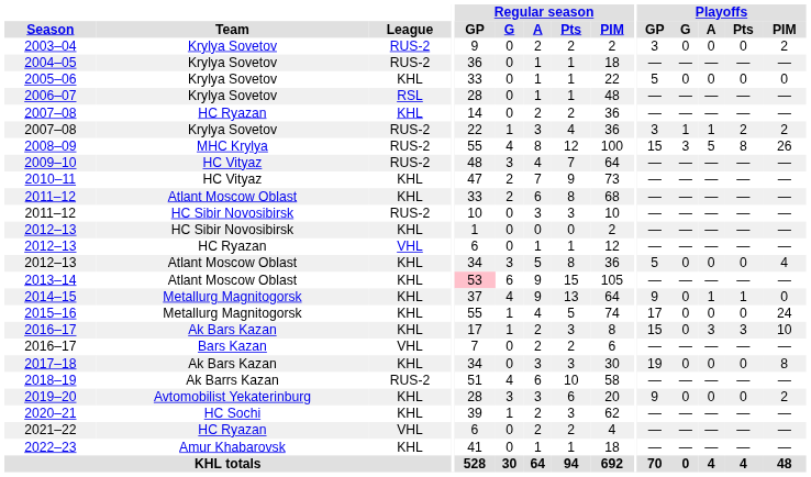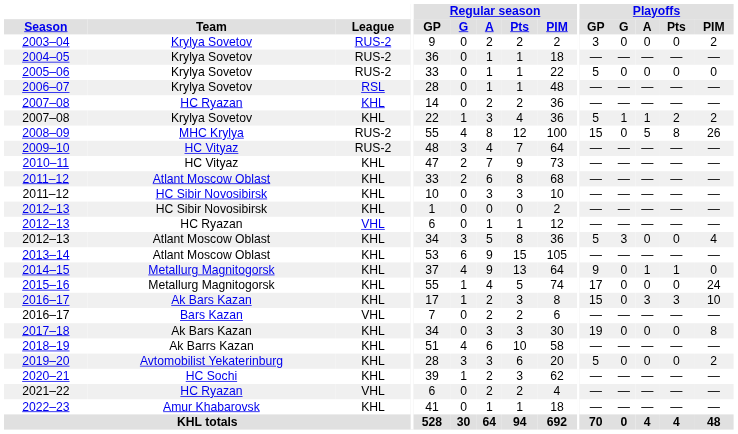 <table border="0" cellpadding="1" cellspacing="0" style="text-align:center; width:60em">
 <tr bgcolor="#e0e0e0">
 <th colspan="3" bgcolor="#ffffff"></th>
 <th rowspan="99" bgcolor="#ffffff"></th>
 <th colspan="5"><a href='#'>Regular season</a></th>
 <th rowspan="99" bgcolor="#ffffff"></th>
 <th colspan="5"><a href='#'>Playoffs</a></th>
 </tr>
 <tr bgcolor="#e0e0e0">
 <th><a href='#'>Season</a></th>
 <th>Team</th>
 <th>League</th>
 <th>GP</th>
 <th><a href='#'>G</a></th>
 <th><a href='#'>A</a></th>
 <th><a href='#'>Pts</a></th>
 <th><a href='#'>PIM</a></th>
 <th>GP</th>
 <th>G</th>
 <th>A</th>
 <th>Pts</th>
 <th>PIM</th>
 </tr>
 <tr>
 <td><a href='#'>2003–04</a></td>
 <td><a href='#'>Krylya Sovetov</a></td>
 <td><a href='#'>RUS-2</a></td>
 <td>9</td>
 <td>0</td>
 <td>2</td>
 <td>2</td>
 <td>2</td>
 <td>3</td>
 <td>0</td>
 <td>0</td>
 <td>0</td>
 <td>2</td>
 </tr>
 <tr bgcolor="#f0f0f0">
 <td><a href='#'>2004–05</a></td>
 <td>Krylya Sovetov</td>
 <td>RUS-2</td>
 <td>36</td>
 <td>0</td>
 <td>1</td>
 <td>1</td>
 <td>18</td>
 <td>—</td>
 <td>—</td>
 <td>—</td>
 <td>—</td>
 <td>—</td>
 </tr>
 <tr>
 <td><a href='#'>2005–06</a></td>
 <td>Krylya Sovetov</td>
-<td>KHL</td>
+<td>RUS-2</td>
 <td>33</td>
 <td>0</td>
 <td>1</td>
 <td>1</td>
 <td>22</td>
 <td>5</td>
 <td>0</td>
 <td>0</td>
 <td>0</td>
 <td>0</td>
 </tr>
 <tr bgcolor="#f0f0f0">
 <td><a href='#'>2006–07</a></td>
 <td>Krylya Sovetov</td>
 <td><a href='#'>RSL</a></td>
 <td>28</td>
 <td>0</td>
 <td>1</td>
 <td>1</td>
 <td>48</td>
 <td>—</td>
 <td>—</td>
 <td>—</td>
 <td>—</td>
 <td>—</td>
 </tr>
 <tr>
 <td><a href='#'>2007–08</a></td>
 <td><a href='#'>HC Ryazan</a></td>
 <td><a href='#'>KHL</a></td>
 <td>14</td>
 <td>0</td>
 <td>2</td>
 <td>2</td>
 <td>36</td>
 <td>—</td>
 <td>—</td>
 <td>—</td>
 <td>—</td>
 <td>—</td>
 </tr>
 <tr bgcolor="#f0f0f0">
 <td>2007–08</td>
 <td>Krylya Sovetov</td>
-<td>RUS-2</td>
+<td>KHL</td>
 <td>22</td>
 <td>1</td>
 <td>3</td>
 <td>4</td>
 <td>36</td>
-<td>3</td>
+<td>5</td>
 <td>1</td>
 <td>1</td>
 <td>2</td>
 <td>2</td>
 </tr>
 <tr>
 <td><a href='#'>2008–09</a></td>
 <td><a href='#'>MHC Krylya</a></td>
 <td>RUS-2</td>
 <td>55</td>
 <td>4</td>
 <td>8</td>
 <td>12</td>
 <td>100</td>
 <td>15</td>
-<td>3</td>
+<td>0</td>
 <td>5</td>
 <td>8</td>
 <td>26</td>
 </tr>
 <tr bgcolor="#f0f0f0">
 <td><a href='#'>2009–10</a></td>
 <td><a href='#'>HC Vityaz</a></td>
 <td>RUS-2</td>
 <td>48</td>
 <td>3</td>
 <td>4</td>
 <td>7</td>
 <td>64</td>
 <td>—</td>
 <td>—</td>
 <td>—</td>
 <td>—</td>
 <td>—</td>
 </tr>
 <tr>
 <td><a href='#'>2010–11</a></td>
 <td>HC Vityaz</td>
 <td>KHL</td>
 <td>47</td>
 <td>2</td>
 <td>7</td>
 <td>9</td>
 <td>73</td>
 <td>—</td>
 <td>—</td>
 <td>—</td>
 <td>—</td>
 <td>—</td>
 </tr>
 <tr bgcolor="#f0f0f0">
 <td><a href='#'>2011–12</a></td>
 <td><a href='#'>Atlant Moscow Oblast</a></td>
 <td>KHL</td>
 <td>33</td>
 <td>2</td>
 <td>6</td>
 <td>8</td>
 <td>68</td>
 <td>—</td>
 <td>—</td>
 <td>—</td>
 <td>—</td>
 <td>—</td>
 </tr>
 <tr>
 <td>2011–12</td>
 <td><a href='#'>HC Sibir Novosibirsk</a></td>
-<td>RUS-2</td>
+<td>KHL</td>
 <td>10</td>
 <td>0</td>
 <td>3</td>
 <td>3</td>
 <td>10</td>
 <td>—</td>
 <td>—</td>
 <td>—</td>
 <td>—</td>
 <td>—</td>
 </tr>
 <tr bgcolor="#f0f0f0">
 <td><a href='#'>2012–13</a></td>
 <td>HC Sibir Novosibirsk</td>
 <td>KHL</td>
 <td>1</td>
 <td>0</td>
 <td>0</td>
 <td>0</td>
 <td>2</td>
 <td>—</td>
 <td>—</td>
 <td>—</td>
 <td>—</td>
 <td>—</td>
 </tr>
 <tr>
 <td><a href='#'>2012–13</a></td>
 <td>HC Ryazan</td>
 <td><a href='#'>VHL</a></td>
 <td>6</td>
 <td>0</td>
 <td>1</td>
 <td>1</td>
 <td>12</td>
 <td>—</td>
 <td>—</td>
 <td>—</td>
 <td>—</td>
 <td>—</td>
 </tr>
 <tr bgcolor="#f0f0f0">
 <td>2012–13</td>
 <td>Atlant Moscow Oblast</td>
 <td>KHL</td>
 <td>34</td>
 <td>3</td>
 <td>5</td>
 <td>8</td>
 <td>36</td>
 <td>5</td>
-<td>0</td>
+<td>3</td>
 <td>0</td>
 <td>0</td>
 <td>4</td>
 </tr>
 <tr>
 <td><a href='#'>2013–14</a></td>
 <td>Atlant Moscow Oblast</td>
 <td>KHL</td>
-<td style="background: pink;">53</td>
+<td>53</td>
 <td>6</td>
 <td>9</td>
 <td>15</td>
 <td>105</td>
 <td>—</td>
 <td>—</td>
 <td>—</td>
 <td>—</td>
 <td>—</td>
 </tr>
 <tr bgcolor="#f0f0f0">
 <td><a href='#'>2014–15</a></td>
 <td><a href='#'>Metallurg Magnitogorsk</a></td>
 <td>KHL</td>
 <td>37</td>
 <td>4</td>
 <td>9</td>
 <td>13</td>
 <td>64</td>
 <td>9</td>
 <td>0</td>
 <td>1</td>
 <td>1</td>
 <td>0</td>
 </tr>
 <tr>
 <td><a href='#'>2015–16</a></td>
 <td>Metallurg Magnitogorsk</td>
 <td>KHL</td>
 <td>55</td>
 <td>1</td>
 <td>4</td>
 <td>5</td>
 <td>74</td>
 <td>17</td>
 <td>0</td>
 <td>0</td>
 <td>0</td>
 <td>24</td>
 </tr>
 <tr bgcolor="#f0f0f0">
 <td><a href='#'>2016–17</a></td>
 <td><a href='#'>Ak Bars Kazan</a></td>
 <td>KHL</td>
 <td>17</td>
 <td>1</td>
 <td>2</td>
 <td>3</td>
 <td>8</td>
 <td>15</td>
 <td>0</td>
 <td>3</td>
 <td>3</td>
 <td>10</td>
 </tr>
 <tr>
 <td>2016–17</td>
 <td><a href='#'>Bars Kazan</a></td>
 <td>VHL</td>
 <td>7</td>
 <td>0</td>
 <td>2</td>
 <td>2</td>
 <td>6</td>
 <td>—</td>
 <td>—</td>
 <td>—</td>
 <td>—</td>
 <td>—</td>
 </tr>
 <tr bgcolor="#f0f0f0">
 <td><a href='#'>2017–18</a></td>
 <td>Ak Bars Kazan</td>
 <td>KHL</td>
 <td>34</td>
 <td>0</td>
 <td>3</td>
 <td>3</td>
 <td>30</td>
 <td>19</td>
 <td>0</td>
 <td>0</td>
 <td>0</td>
 <td>8</td>
 </tr>
 <tr>
 <td><a href='#'>2018–19</a></td>
 <td>Ak Barrs Kazan</td>
-<td>RUS-2</td>
+<td>KHL</td>
 <td>51</td>
 <td>4</td>
 <td>6</td>
 <td>10</td>
 <td>58</td>
 <td>—</td>
 <td>—</td>
 <td>—</td>
 <td>—</td>
 <td>—</td>
 </tr>
 <tr bgcolor="#f0f0f0">
 <td><a href='#'>2019–20</a></td>
 <td><a href='#'>Avtomobilist Yekaterinburg</a></td>
 <td>KHL</td>
 <td>28</td>
 <td>3</td>
 <td>3</td>
 <td>6</td>
 <td>20</td>
-<td>9</td>
+<td>5</td>
 <td>0</td>
 <td>0</td>
 <td>0</td>
 <td>2</td>
 </tr>
 <tr>
 <td><a href='#'>2020–21</a></td>
 <td><a href='#'>HC Sochi</a></td>
 <td>KHL</td>
 <td>39</td>
 <td>1</td>
 <td>2</td>
 <td>3</td>
 <td>62</td>
 <td>—</td>
 <td>—</td>
 <td>—</td>
 <td>—</td>
 <td>—</td>
 </tr>
 <tr bgcolor="#f0f0f0">
 <td>2021–22</td>
 <td><a href='#'>HC Ryazan</a></td>
 <td>VHL</td>
 <td>6</td>
 <td>0</td>
 <td>2</td>
 <td>2</td>
 <td>4</td>
 <td>—</td>
 <td>—</td>
 <td>—</td>
 <td>—</td>
 <td>—</td>
 </tr>
 <tr>
 <td><a href='#'>2022–23</a></td>
 <td><a href='#'>Amur Khabarovsk</a></td>
 <td>KHL</td>
 <td>41</td>
 <td>0</td>
 <td>1</td>
 <td>1</td>
 <td>18</td>
 <td>—</td>
 <td>—</td>
 <td>—</td>
 <td>—</td>
 <td>—</td>
 </tr>
 <tr bgcolor="#e0e0e0">
 <th colspan="3">KHL totals</th>
 <th>528</th>
 <th>30</th>
 <th>64</th>
 <th>94</th>
 <th>692</th>
 <th>70</th>
 <th>0</th>
 <th>4</th>
 <th>4</th>
 <th>48</th>
 </tr>
 </table>
